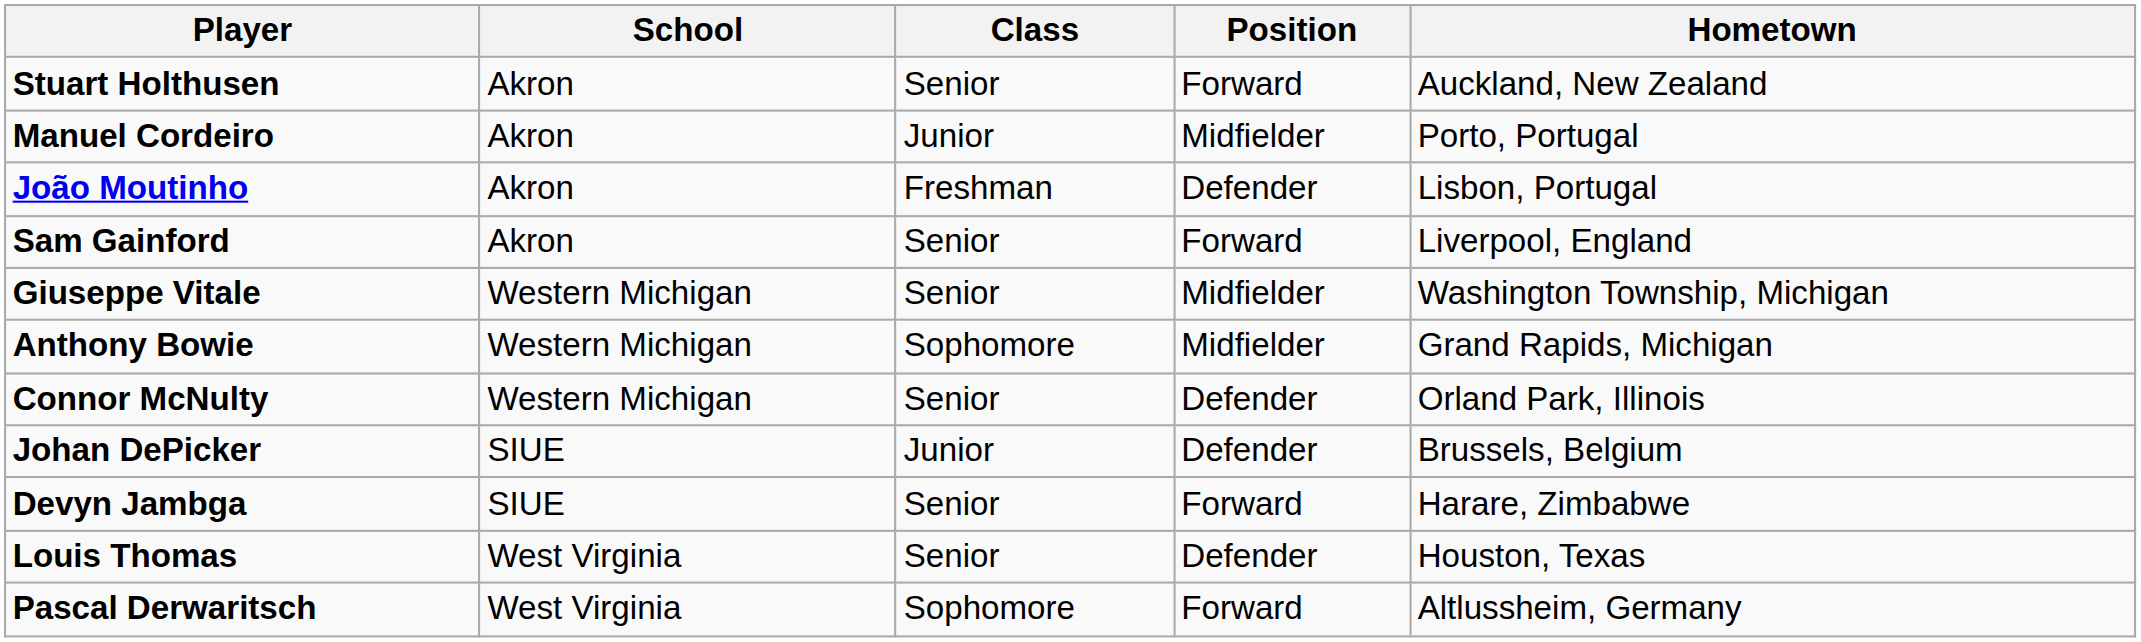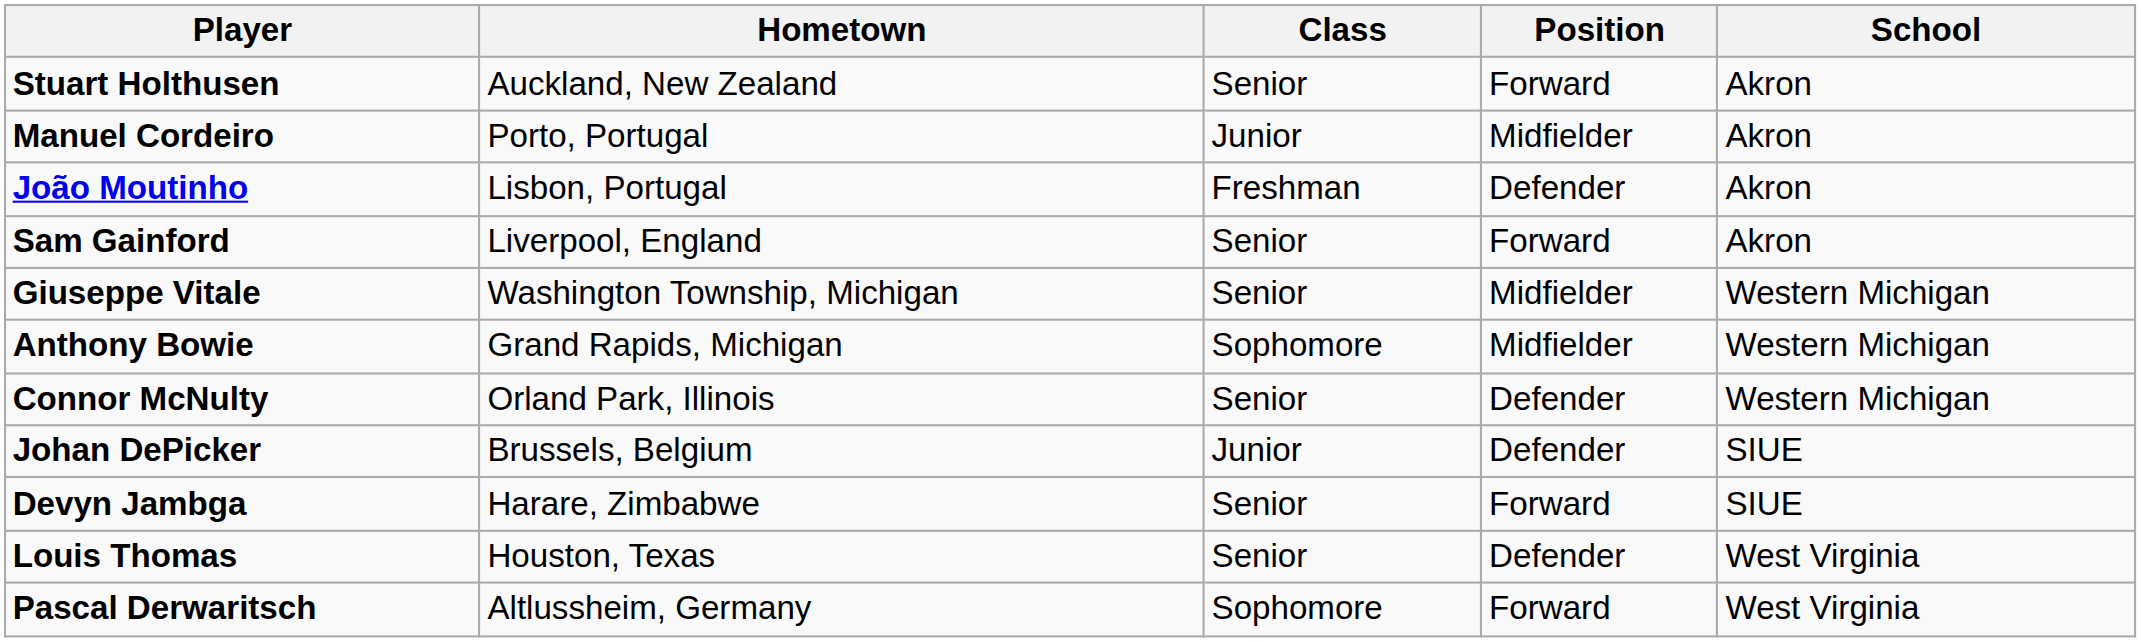 <table class="wikitable sortable" style="text-align: left; width:65%">
 <tr>
 <th>Player</th>
-<th>School</th>
+<th>Hometown</th>
 <th>Class</th>
 <th>Position</th>
-<th>Hometown</th>
+<th>School</th>
 </tr>
 <tr>
 <td><strong>Stuart Holthusen </strong></td>
-<td>Akron</td>
+<td>Auckland, New Zealand</td>
 <td>Senior</td>
 <td>Forward</td>
-<td>Auckland, New Zealand</td>
+<td>Akron</td>
 </tr>
 <tr>
 <td><strong>Manuel Cordeiro </strong></td>
-<td>Akron</td>
+<td>Porto, Portugal</td>
 <td>Junior</td>
 <td>Midfielder</td>
-<td>Porto, Portugal</td>
+<td>Akron</td>
 </tr>
 <tr>
 <td><strong><a href='#'>João Moutinho</a> </strong></td>
-<td>Akron</td>
+<td>Lisbon, Portugal</td>
 <td>Freshman</td>
 <td>Defender</td>
-<td>Lisbon, Portugal</td>
+<td>Akron</td>
 </tr>
 <tr>
 <td><strong>Sam Gainford</strong></td>
-<td>Akron</td>
+<td>Liverpool, England</td>
 <td>Senior</td>
 <td>Forward</td>
-<td>Liverpool, England</td>
+<td>Akron</td>
 </tr>
 <tr>
 <td><strong>Giuseppe Vitale</strong></td>
-<td>Western Michigan</td>
+<td>Washington Township, Michigan</td>
 <td>Senior</td>
 <td>Midfielder</td>
-<td>Washington Township, Michigan</td>
+<td>Western Michigan</td>
 </tr>
 <tr>
 <td><strong>Anthony Bowie </strong></td>
-<td>Western Michigan</td>
+<td>Grand Rapids, Michigan</td>
 <td>Sophomore</td>
 <td>Midfielder</td>
-<td>Grand Rapids, Michigan</td>
+<td>Western Michigan</td>
 </tr>
 <tr>
 <td><strong>Connor McNulty</strong></td>
-<td>Western Michigan</td>
+<td>Orland Park, Illinois</td>
 <td>Senior</td>
 <td>Defender</td>
-<td>Orland Park, Illinois</td>
+<td>Western Michigan</td>
 </tr>
 <tr>
 <td><strong>Johan DePicker</strong></td>
-<td>SIUE</td>
+<td>Brussels, Belgium</td>
 <td>Junior</td>
 <td>Defender</td>
-<td>Brussels, Belgium</td>
+<td>SIUE</td>
 </tr>
 <tr>
 <td><strong>Devyn Jambga</strong></td>
-<td>SIUE</td>
+<td>Harare, Zimbabwe</td>
 <td>Senior</td>
 <td>Forward</td>
-<td>Harare, Zimbabwe</td>
+<td>SIUE</td>
 </tr>
 <tr>
 <td><strong>Louis Thomas</strong></td>
-<td>West Virginia</td>
+<td>Houston, Texas</td>
 <td>Senior</td>
 <td>Defender</td>
-<td>Houston, Texas</td>
+<td>West Virginia</td>
 </tr>
 <tr>
 <td><strong>Pascal Derwaritsch</strong></td>
-<td>West Virginia</td>
+<td>Altlussheim, Germany</td>
 <td>Sophomore</td>
 <td>Forward</td>
-<td>Altlussheim, Germany</td>
+<td>West Virginia</td>
 </tr>
 </table>
